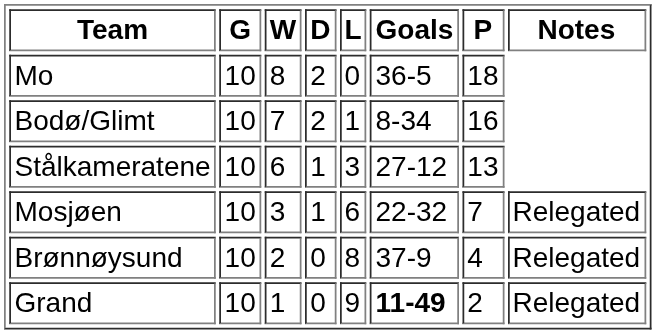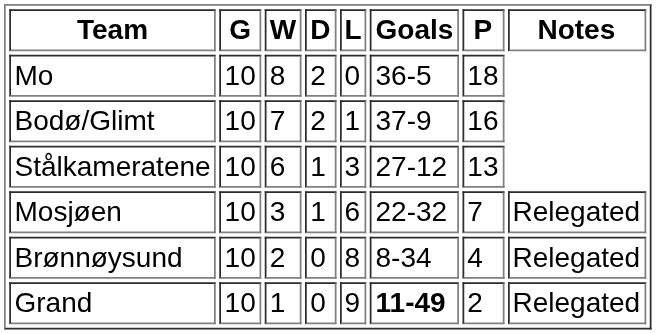 <table border="1" cellpadding="2">
 <tr>
 <th>Team</th>
 <th>G</th>
 <th>W</th>
 <th>D</th>
 <th>L</th>
 <th>Goals</th>
 <th>P</th>
 <th>Notes</th>
 </tr>
 <tr>
 <td>Mo</td>
 <td>10</td>
 <td>8</td>
 <td>2</td>
 <td>0</td>
 <td>36-5</td>
 <td>18</td>
 </tr>
 <tr>
 <td>Bodø/Glimt</td>
 <td>10</td>
 <td>7</td>
 <td>2</td>
 <td>1</td>
-<td>8-34</td>
+<td>37-9</td>
 <td>16</td>
 </tr>
 <tr>
 <td>Stålkameratene</td>
 <td>10</td>
 <td>6</td>
 <td>1</td>
 <td>3</td>
 <td>27-12</td>
 <td>13</td>
 </tr>
 <tr>
 <td>Mosjøen</td>
 <td>10</td>
 <td>3</td>
 <td>1</td>
 <td>6</td>
 <td>22-32</td>
 <td>7</td>
 <td>Relegated</td>
 </tr>
 <tr>
 <td>Brønnøysund</td>
 <td>10</td>
 <td>2</td>
 <td>0</td>
 <td>8</td>
-<td>37-9</td>
+<td>8-34</td>
 <td>4</td>
 <td>Relegated</td>
 </tr>
 <tr>
 <td>Grand</td>
 <td>10</td>
 <td>1</td>
 <td>0</td>
 <td>9</td>
 <td><strong>11-49</strong></td>
 <td>2</td>
 <td>Relegated</td>
 </tr>
 </table>
